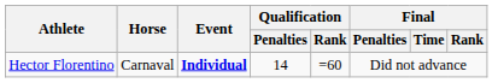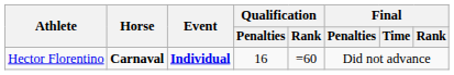 <table class="wikitable" style="font-size:90%">
 <tr>
 <th rowspan="2">Athlete</th>
 <th rowspan="2">Horse</th>
 <th rowspan="2">Event</th>
 <th colspan="2">Qualification</th>
 <th colspan="3">Final</th>
 </tr>
 <tr style="font-size:95%">
 <th>Penalties</th>
 <th>Rank</th>
 <th>Penalties</th>
 <th>Time</th>
 <th>Rank</th>
 </tr>
 <tr align=center>
 <td align=left><a href='#'>Hector Florentino</a></td>
-<td align=left>Carnaval</td>
+<td align=left><strong>Carnaval</strong></td>
 <td align=left><strong><a href='#'>Individual</a></strong></td>
-<td>14</td>
+<td>16</td>
 <td>=60</td>
 <td colspan=3>Did not advance</td>
 </tr>
 </table>
